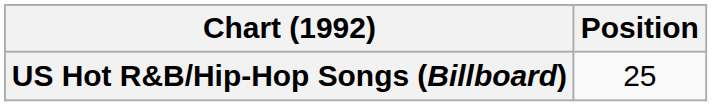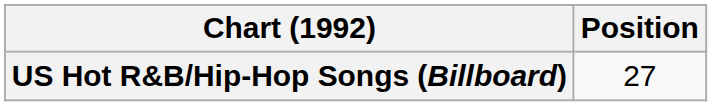 <table class="wikitable plainrowheaders" style="text-align:center">
 <tr>
 <th scope="col">Chart (1992)</th>
 <th scope="col">Position</th>
 </tr>
 <tr>
 <th scope="row">US Hot R&B/Hip-Hop Songs (<em>Billboard</em>)</th>
-<td>25</td>
+<td>27</td>
 </tr>
 </table>
